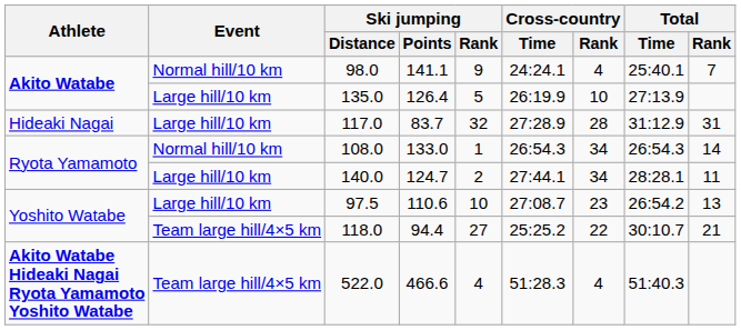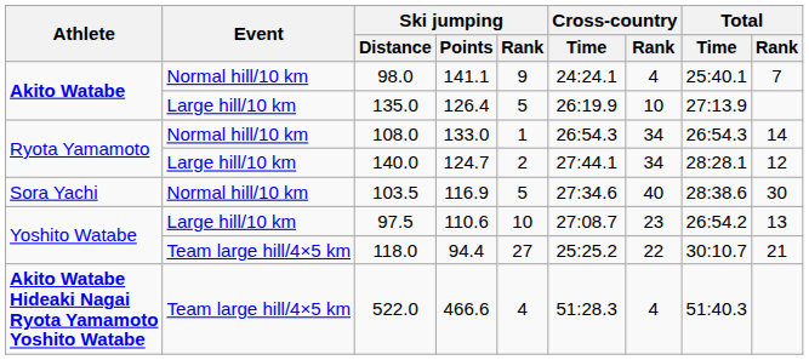 <table class="wikitable" style="font-size:90%">
 <tr>
 <th rowspan="2">Athlete</th>
 <th rowspan="2">Event</th>
 <th colspan="3">Ski jumping</th>
 <th colspan="2">Cross-country</th>
 <th colspan="2">Total</th>
 </tr>
 <tr style="font-size:95%">
 <th>Distance</th>
 <th>Points</th>
 <th>Rank</th>
 <th>Time</th>
 <th>Rank</th>
 <th>Time</th>
 <th>Rank</th>
 </tr>
 <tr align=center>
 <td align=left rowspan=2><strong><a href='#'>Akito Watabe</a></strong></td>
 <td align=left><a href='#'>Normal hill/10 km</a></td>
 <td>98.0</td>
 <td>141.1</td>
 <td>9</td>
 <td>24:24.1</td>
 <td>4</td>
 <td>25:40.1</td>
 <td>7</td>
 </tr>
 <tr align=center>
 <td align=left><a href='#'>Large hill/10 km</a></td>
 <td>135.0</td>
 <td>126.4</td>
 <td>5</td>
 <td>26:19.9</td>
 <td>10</td>
 <td>27:13.9</td>
 <td></td>
 </tr>
 <tr align=center>
-<td align=left><a href='#'>Hideaki Nagai</a></td>
-<td align=left><a href='#'>Large hill/10 km</a></td>
-<td>117.0</td>
-<td>83.7</td>
-<td>32</td>
-<td>27:28.9</td>
-<td>28</td>
-<td>31:12.9</td>
-<td>31</td>
-</tr>
-<tr align=center>
 <td align=left rowspan=2><a href='#'>Ryota Yamamoto</a></td>
 <td align=left><a href='#'>Normal hill/10 km</a></td>
 <td>108.0</td>
 <td>133.0</td>
 <td>1</td>
 <td>26:54.3</td>
 <td>34</td>
 <td>26:54.3</td>
 <td>14</td>
 </tr>
 <tr align=center>
 <td align=left><a href='#'>Large hill/10 km</a></td>
 <td>140.0</td>
 <td>124.7</td>
 <td>2</td>
 <td>27:44.1</td>
 <td>34</td>
 <td>28:28.1</td>
-<td>11</td>
+<td>12</td>
+</tr>
+<tr align=center>
+<td align=left><a href='#'>Sora Yachi</a></td>
+<td align=left><a href='#'>Normal hill/10 km</a></td>
+<td>103.5</td>
+<td>116.9</td>
+<td>5</td>
+<td>27:34.6</td>
+<td>40</td>
+<td>28:38.6</td>
+<td>30</td>
 </tr>
 <tr align=center>
 <td align=left rowspan=2><a href='#'>Yoshito Watabe</a></td>
 <td align=left><a href='#'>Large hill/10 km</a></td>
 <td>97.5</td>
 <td>110.6</td>
 <td>10</td>
 <td>27:08.7</td>
 <td>23</td>
 <td>26:54.2</td>
 <td>13</td>
 </tr>
 <tr align=center>
 <td align=left><a href='#'>Team large hill/4×5 km</a></td>
 <td>118.0</td>
 <td>94.4</td>
 <td>27</td>
 <td>25:25.2</td>
 <td>22</td>
 <td>30:10.7</td>
 <td>21</td>
 </tr>
 <tr align=center>
 <td align=left><strong><a href='#'>Akito Watabe</a></strong><br><strong><a href='#'>Hideaki Nagai</a></strong><br><strong><a href='#'>Ryota Yamamoto</a></strong><br><strong><a href='#'>Yoshito Watabe</a></strong></td>
 <td align=left><a href='#'>Team large hill/4×5 km</a></td>
 <td>522.0</td>
 <td>466.6</td>
 <td>4</td>
 <td>51:28.3</td>
 <td>4</td>
 <td>51:40.3</td>
 <td></td>
 </tr>
 </table>
